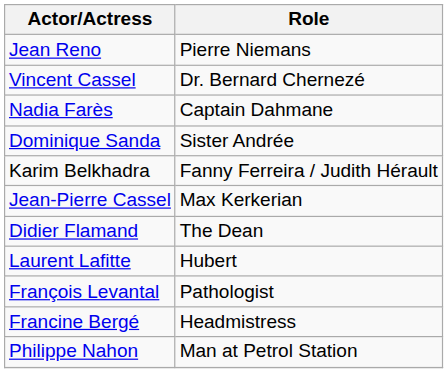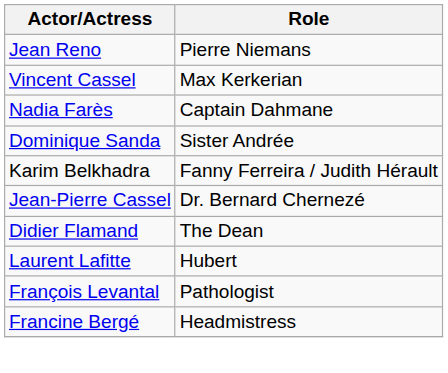 <table class="wikitable">
 <tr>
 <th>Actor/Actress</th>
 <th>Role</th>
 </tr>
 <tr>
 <td><a href='#'>Jean Reno</a></td>
 <td>Pierre Niemans</td>
 </tr>
 <tr>
 <td><a href='#'>Vincent Cassel</a></td>
-<td>Dr. Bernard Chernezé</td>
+<td>Max Kerkerian</td>
 </tr>
 <tr>
 <td><a href='#'>Nadia Farès</a></td>
 <td>Captain Dahmane</td>
 </tr>
 <tr>
 <td><a href='#'>Dominique Sanda</a></td>
 <td>Sister Andrée</td>
 </tr>
 <tr>
 <td>Karim Belkhadra</td>
 <td>Fanny Ferreira / Judith Hérault</td>
 </tr>
 <tr>
 <td><a href='#'>Jean-Pierre Cassel</a></td>
-<td>Max Kerkerian</td>
+<td>Dr. Bernard Chernezé</td>
 </tr>
 <tr>
 <td><a href='#'>Didier Flamand</a></td>
 <td>The Dean</td>
 </tr>
 <tr>
 <td><a href='#'>Laurent Lafitte</a></td>
 <td>Hubert</td>
 </tr>
 <tr>
 <td><a href='#'>François Levantal</a></td>
 <td>Pathologist</td>
 </tr>
 <tr>
 <td><a href='#'>Francine Bergé</a></td>
 <td>Headmistress</td>
 </tr>
 <tr>
-<td><a href='#'>Philippe Nahon</a></td>
-<td>Man at Petrol Station</td>
-</tr>
-<tr>
 </tr>
 </table>
